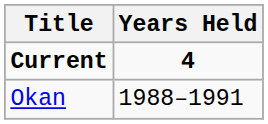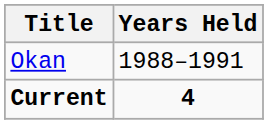 <table class="wikitable">
 <tr>
 <th>Title</th>
 <th>Years Held</th>
 </tr>
 <tr>
+<td> <a href='#'>Okan</a></td>
+<td>1988–1991</td>
+</tr>
+<tr>
 <td align="center"><strong>Current</strong></td>
 <td align="center"><strong>4</strong></td>
 </tr>
-<tr>
-<td> <a href='#'>Okan</a></td>
-<td>1988–1991</td>
-</tr>
 </table>
